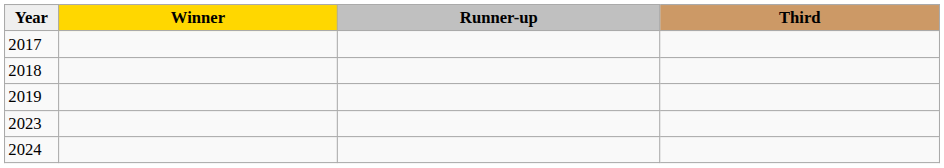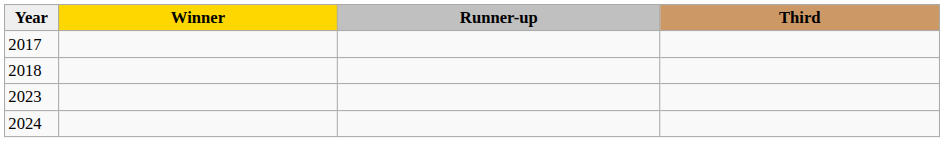 <table class="wikitable sortable" style="width:900px;">
 <tr>
 <th style="width:5%; background:#efefef;">Year</th>
 <th style="width:26%; background:gold">Winner</th>
 <th style="width:30%; background:silver">Runner-up</th>
 <th style="width:26%; background:#CC9966">Third</th>
 </tr>
 <tr>
 <td>2017</td>
 <td></td>
 <td></td>
 <td></td>
 </tr>
 <tr>
 <td>2018</td>
 <td></td>
 <td></td>
 <td></td>
 </tr>
 <tr>
-<td>2019</td>
-<td></td>
-<td></td>
-<td></td>
-</tr>
-<tr>
 <td>2023</td>
 <td></td>
 <td></td>
 <td></td>
 </tr>
 <tr>
 <td>2024</td>
 <td></td>
 <td></td>
 <td></td>
 </tr>
 </table>
